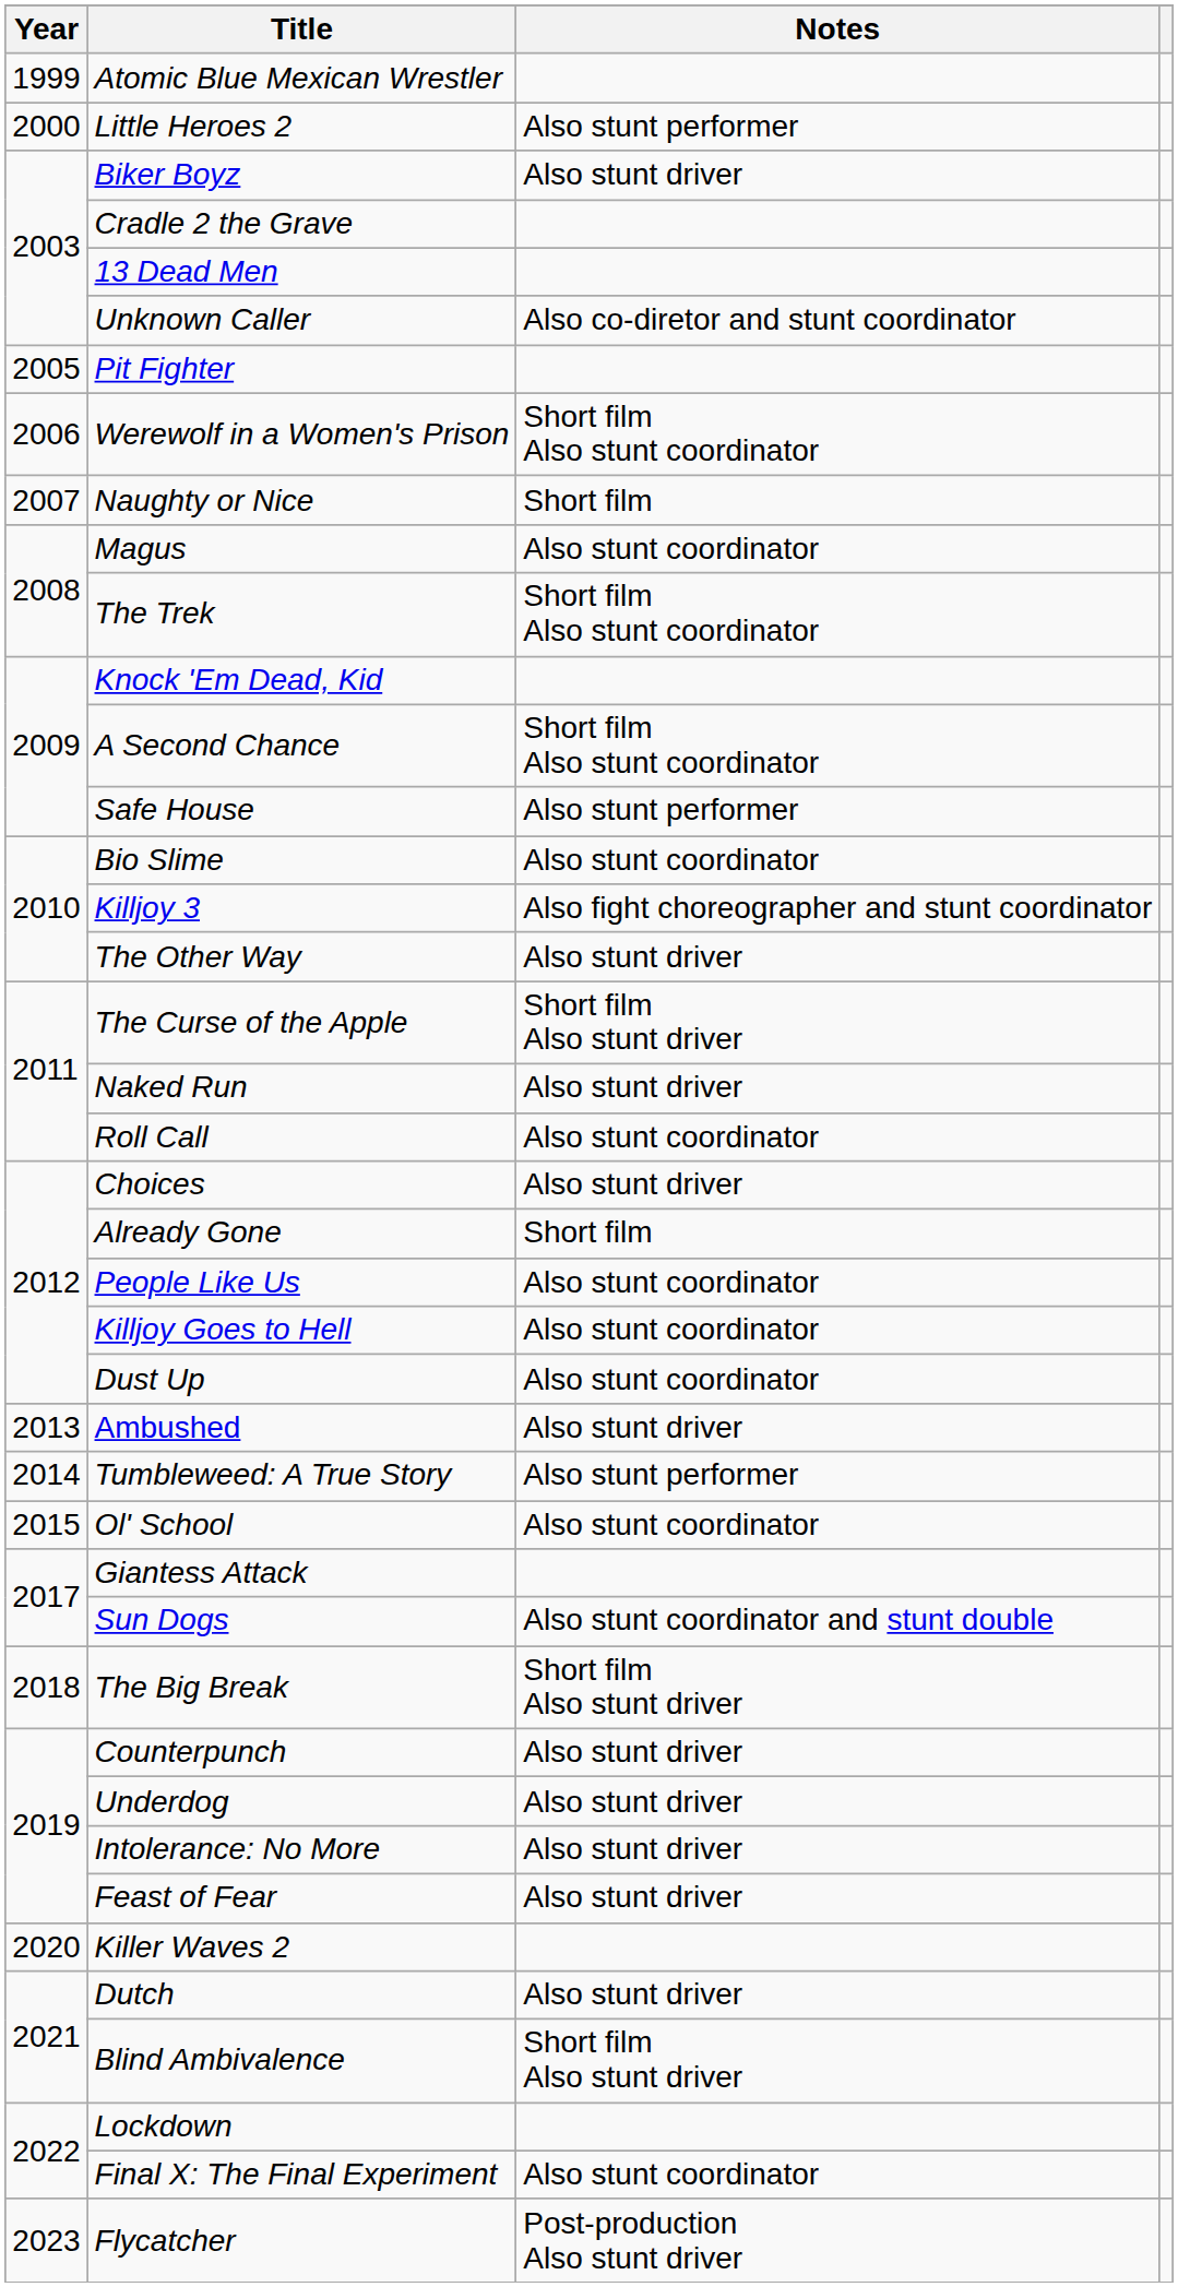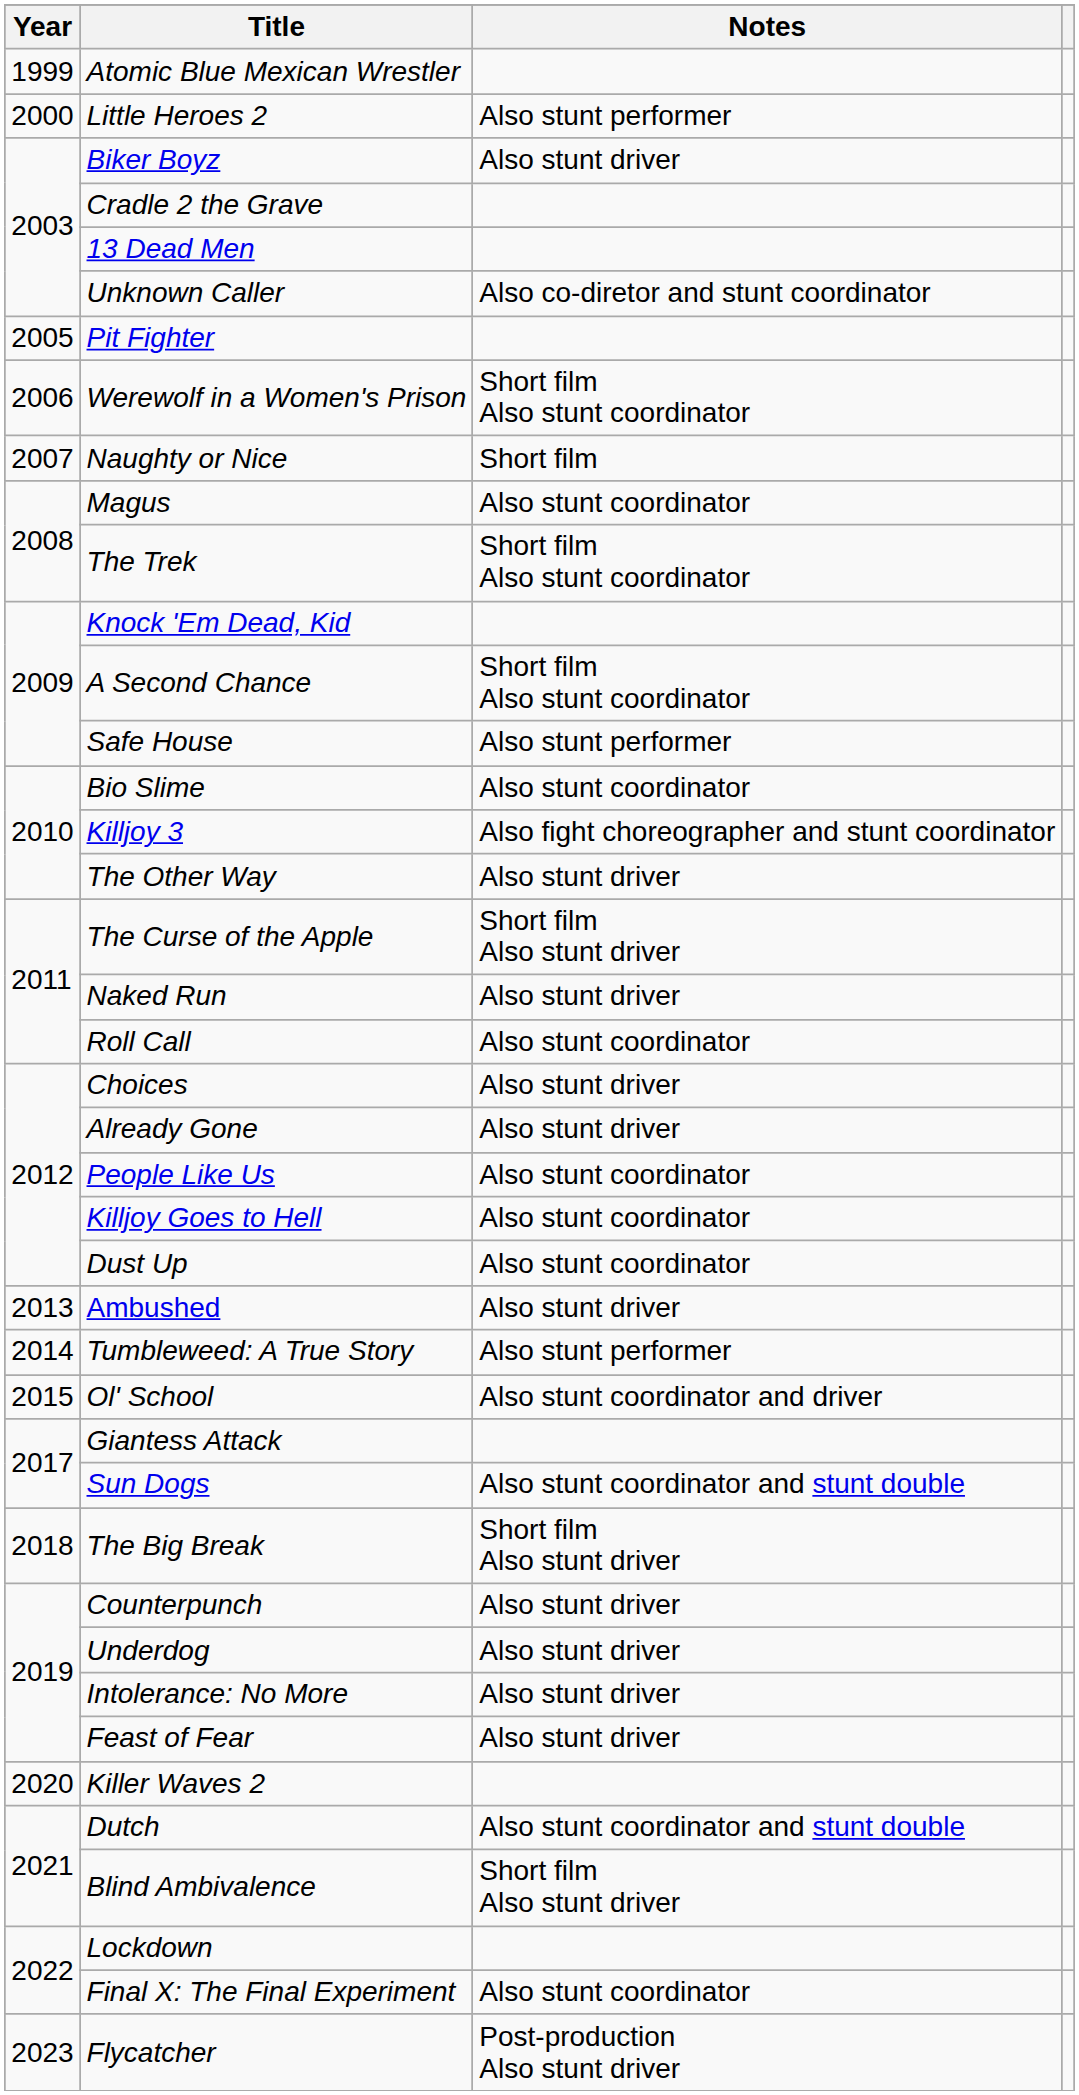 <table class="wikitable sortable">
 <tr>
 </tr>
 <tr>
 <th>Year</th>
 <th>Title</th>
 <th class="unsortable">Notes</th>
 <th class="unsortable"></th>
 </tr>
 <tr>
 <td>1999</td>
 <td><em>Atomic Blue Mexican Wrestler</em></td>
 <td></td>
 <td align=center></td>
 </tr>
 <tr>
 <td>2000</td>
 <td><em>Little Heroes 2</em></td>
 <td>Also stunt performer</td>
 <td align=center></td>
 </tr>
 <tr>
 <td rowspan=4>2003</td>
 <td><em><a href='#'>Biker Boyz</a></em></td>
 <td>Also stunt driver</td>
 <td align=center></td>
 </tr>
 <tr>
 <td><em>Cradle 2 the Grave</em></td>
 <td></td>
 <td align=center></td>
 </tr>
 <tr>
 <td><em><a href='#'>13 Dead Men</a></em></td>
 <td></td>
 <td align=center></td>
 </tr>
 <tr>
 <td><em>Unknown Caller</em></td>
 <td>Also co-diretor and stunt coordinator</td>
 <td align=center></td>
 </tr>
 <tr>
 <td>2005</td>
 <td><em><a href='#'>Pit Fighter</a></em></td>
 <td></td>
 <td align=center></td>
 </tr>
 <tr>
 <td>2006</td>
 <td><em>Werewolf in a Women's Prison</em></td>
 <td>Short film<br>Also stunt coordinator</td>
 <td align=center></td>
 </tr>
 <tr>
 <td>2007</td>
 <td><em>Naughty or Nice</em></td>
 <td>Short film</td>
 <td align=center></td>
 </tr>
 <tr>
 <td rowspan=2>2008</td>
 <td><em>Magus</em></td>
 <td>Also stunt coordinator</td>
 <td align=center></td>
 </tr>
 <tr>
 <td><em>The Trek</em></td>
 <td>Short film<br>Also stunt coordinator</td>
 <td align=center></td>
 </tr>
 <tr>
 <td rowspan=3>2009</td>
 <td><em><a href='#'>Knock 'Em Dead, Kid</a></em></td>
 <td></td>
 <td align=center></td>
 </tr>
 <tr>
 <td><em>A Second Chance</em></td>
 <td>Short film<br>Also stunt coordinator</td>
 <td align=center></td>
 </tr>
 <tr>
 <td><em>Safe House</em></td>
 <td>Also stunt performer</td>
 <td align=center></td>
 </tr>
 <tr>
 <td rowspan=3>2010</td>
 <td><em>Bio Slime</em></td>
 <td>Also stunt coordinator</td>
 <td align=center></td>
 </tr>
 <tr>
 <td><em><a href='#'>Killjoy 3</a></em></td>
 <td>Also fight choreographer and stunt coordinator</td>
 <td align=center></td>
 </tr>
 <tr>
 <td><em>The Other Way</em></td>
 <td>Also stunt driver</td>
 <td align=center></td>
 </tr>
 <tr>
 <td rowspan=3>2011</td>
 <td><em>The Curse of the Apple</em></td>
 <td>Short film<br>Also stunt driver</td>
 <td align=center></td>
 </tr>
 <tr>
 <td><em>Naked Run</em></td>
 <td>Also stunt driver</td>
 <td align=center></td>
 </tr>
 <tr>
 <td><em>Roll Call</em></td>
 <td>Also stunt coordinator</td>
 <td align=center></td>
 </tr>
 <tr>
 <td rowspan=5>2012</td>
 <td><em>Choices</em></td>
 <td>Also stunt driver</td>
 <td align=center></td>
 </tr>
 <tr>
 <td><em>Already Gone</em></td>
-<td>Short film</td>
+<td>Also stunt driver</td>
 <td align=center></td>
 </tr>
 <tr>
 <td><em><a href='#'>People Like Us</a></em></td>
 <td>Also stunt coordinator</td>
 <td align=center></td>
 </tr>
 <tr>
 <td><em><a href='#'>Killjoy Goes to Hell</a></em></td>
 <td>Also stunt coordinator</td>
 <td align=center></td>
 </tr>
 <tr>
 <td><em>Dust Up</em></td>
 <td>Also stunt coordinator</td>
 <td align=center></td>
 </tr>
 <tr>
 <td>2013</td>
 <td><a href='#'>Ambushed</a></td>
 <td>Also stunt driver</td>
 <td align=center></td>
 </tr>
 <tr>
 <td>2014</td>
 <td><em>Tumbleweed: A True Story</em></td>
 <td>Also stunt performer</td>
 <td align=center></td>
 </tr>
 <tr>
 <td>2015</td>
 <td><em>Ol' School</em></td>
-<td>Also stunt coordinator</td>
+<td>Also stunt coordinator and driver</td>
 <td align=center></td>
 </tr>
 <tr>
 <td rowspan=2>2017</td>
 <td><em>Giantess Attack</em></td>
 <td></td>
 <td align=center></td>
 </tr>
 <tr>
 <td><em><a href='#'>Sun Dogs</a></em></td>
 <td>Also stunt coordinator and <a href='#'>stunt double</a></td>
 <td align=center></td>
 </tr>
 <tr>
 <td>2018</td>
 <td><em>The Big Break</em></td>
 <td>Short film<br>Also stunt driver</td>
 <td align=center></td>
 </tr>
 <tr>
 <td rowspan=4>2019</td>
 <td><em>Counterpunch</em></td>
 <td>Also stunt driver</td>
 <td align=center></td>
 </tr>
 <tr>
 <td><em>Underdog</em></td>
 <td>Also stunt driver</td>
 <td align=center></td>
 </tr>
 <tr>
 <td><em>Intolerance: No More</em></td>
 <td>Also stunt driver</td>
 <td align=center></td>
 </tr>
 <tr>
 <td><em>Feast of Fear</em></td>
 <td>Also stunt driver</td>
 <td align=center></td>
 </tr>
 <tr>
 <td>2020</td>
 <td><em>Killer Waves 2</em></td>
 <td></td>
 <td align=center></td>
 </tr>
 <tr>
 <td rowspan=2>2021</td>
 <td><em>Dutch</em></td>
-<td>Also stunt driver</td>
+<td>Also stunt coordinator and <a href='#'>stunt double</a></td>
 <td align=center></td>
 </tr>
 <tr>
 <td><em>Blind Ambivalence</em></td>
 <td>Short film<br>Also stunt driver</td>
 <td align=center></td>
 </tr>
 <tr>
 <td rowspan=2>2022</td>
 <td><em>Lockdown</em></td>
 <td></td>
 <td align=center></td>
 </tr>
 <tr>
 <td><em>Final X: The Final Experiment</em></td>
 <td>Also stunt coordinator</td>
 <td align=center></td>
 </tr>
 <tr>
 <td>2023</td>
 <td><em>Flycatcher</em></td>
 <td>Post-production<br>Also stunt driver</td>
 <td align=center></td>
 </tr>
 <tr>
 </tr>
 </table>
